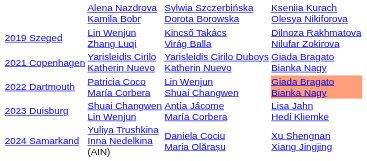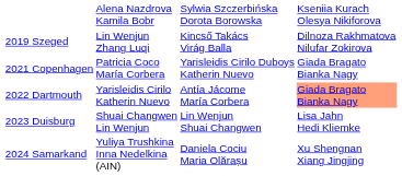 <table>
 <tr>
 <td></td>
 <td><a href='#'>Alena Nazdrova</a><br><a href='#'>Kamila Bobr</a><br></td>
 <td><a href='#'>Sylwia Szczerbińska</a><br><a href='#'>Dorota Borowska</a><br></td>
 <td><a href='#'>Kseniia Kurach</a><br><a href='#'>Olesya Nikiforova</a><br></td>
 </tr>
 <tr>
 <td><a href='#'>2019 Szeged</a></td>
 <td><a href='#'>Lin Wenjun</a><br><a href='#'>Zhang Luqi</a><br></td>
 <td><a href='#'>Kincső Takács</a><br><a href='#'>Virág Balla</a><br></td>
 <td><a href='#'>Dilnoza Rakhmatova</a><br><a href='#'>Nilufar Zokirova</a><br></td>
 </tr>
 <tr>
 <td><a href='#'>2021 Copenhagen</a></td>
-<td><a href='#'>Yarisleidis Cirilo</a><br><a href='#'>Katherin Nuevo</a><br></td>
+<td><a href='#'>Patricia Coco</a><br><a href='#'>María Corbera</a><br></td>
 <td><a href='#'>Yarisleidis Cirilo Duboys</a><br><a href='#'>Katherin Nuevo</a><br></td>
 <td><a href='#'>Giada Bragato</a><br><a href='#'>Bianka Nagy</a><br></td>
 </tr>
 <tr>
 <td><a href='#'>2022 Dartmouth</a></td>
-<td><a href='#'>Patricia Coco</a><br><a href='#'>María Corbera</a><br></td>
-<td><a href='#'>Lin Wenjun</a><br><a href='#'>Shuai Changwen</a><br></td>
+<td><a href='#'>Yarisleidis Cirilo</a><br><a href='#'>Katherin Nuevo</a><br></td>
+<td><a href='#'>Antía Jácome</a><br><a href='#'>María Corbera</a><br></td>
 <td style="background: lightsalmon;"><a href='#'>Giada Bragato</a><br><a href='#'>Bianka Nagy</a><br></td>
 </tr>
 <tr>
 <td><a href='#'>2023 Duisburg</a></td>
 <td><a href='#'>Shuai Changwen</a><br><a href='#'>Lin Wenjun</a><br></td>
-<td><a href='#'>Antía Jácome</a><br><a href='#'>María Corbera</a><br></td>
+<td><a href='#'>Lin Wenjun</a><br><a href='#'>Shuai Changwen</a><br></td>
 <td><a href='#'>Lisa Jahn</a><br><a href='#'>Hedi Kliemke</a><br></td>
 </tr>
 <tr>
 <td><a href='#'>2024 Samarkand</a></td>
 <td><a href='#'>Yuliya Trushkina</a><br><a href='#'>Inna Nedelkina</a><br>(AIN)</td>
 <td><a href='#'>Daniela Cociu</a><br><a href='#'>Maria Olărașu</a><br></td>
 <td><a href='#'>Xu Shengnan</a><br><a href='#'>Xiang Jingjing</a><br></td>
 </tr>
 </table>
